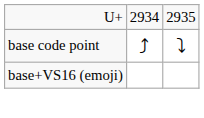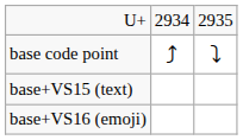 <table class="wikitable nounderlines" style="border-collapse:collapse;background:#FFFFFF;font-size:large;text-align:center">
 <tr style="background:#F8F8F8;font-size:small">
 <td style="text-align:right">U+</td>
 <td>2934</td>
 <td>2935</td>
 </tr>
 <tr>
 <td style="background:#F8F8F8;font-size:small;text-align:left">base code point</td>
 <td>⤴</td>
 <td>⤵</td>
 </tr>
 <tr>
+<td style="background:#F8F8F8;font-size:small;text-align:left">base+VS15 (text)</td>
+<td></td>
+<td></td>
+</tr>
+<tr>
 <td style="background:#F8F8F8;font-size:small;text-align:left">base+VS16 (emoji)</td>
 <td></td>
 <td></td>
 </tr>
 </table>
